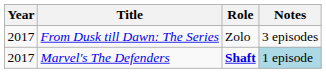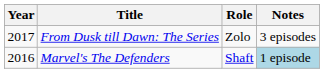 <table class="wikitable sortable">
 <tr>
 <th>Year</th>
 <th>Title</th>
 <th>Role</th>
 <th class="usortable">Notes</th>
 </tr>
 <tr>
 <td>2017</td>
 <td><em><a href='#'>From Dusk till Dawn: The Series</a></em></td>
 <td>Zolo</td>
 <td>3 episodes</td>
 </tr>
 <tr>
-<td>2017</td>
+<td>2016</td>
 <td><em><a href='#'>Marvel's The Defenders</a></em></td>
-<td><strong><a href='#'>Shaft</a></strong></td>
+<td><a href='#'>Shaft</a></td>
 <td style="background: lightblue;">1 episode</td>
 </tr>
 </table>
